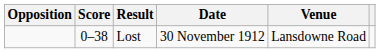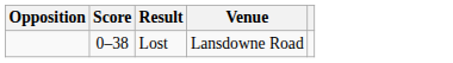 <table class="wikitable sortable">
 <tr>
 <th>Opposition</th>
 <th>Score</th>
 <th>Result</th>
-<th>Date</th>
 <th>Venue</th>
 <th scope="col" class="unsortable"></th>
 </tr>
 <tr>
 <td></td>
 <td align="center">0–38</td>
 <td>Lost</td>
-<td align=right>30 November 1912</td>
 <td>Lansdowne Road</td>
 <td></td>
 </tr>
 </table>
